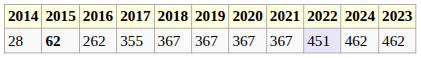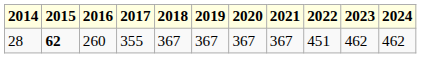 <table class="wikitable">
 <tr align="center" style="background:#ffffE0;">
 <td><strong>2014</strong></td>
 <td><strong>2015</strong></td>
 <td><strong>2016</strong></td>
 <td><strong>2017</strong></td>
 <td><strong>2018</strong></td>
 <td><strong>2019</strong></td>
 <td><strong>2020</strong></td>
 <td><strong>2021</strong></td>
 <td><strong>2022</strong></td>
+<td><strong>2023</strong></td>
 <td><strong>2024</strong></td>
-<td><strong>2023</strong></td>
 </tr>
 <tr>
 <td>28</td>
 <td><strong>62</strong></td>
-<td>262</td>
+<td>260</td>
 <td>355</td>
 <td>367</td>
 <td>367</td>
 <td>367</td>
 <td>367</td>
-<td style="background: lavender;">451</td>
+<td>451</td>
 <td>462</td>
 <td>462</td>
 </tr>
 </table>
